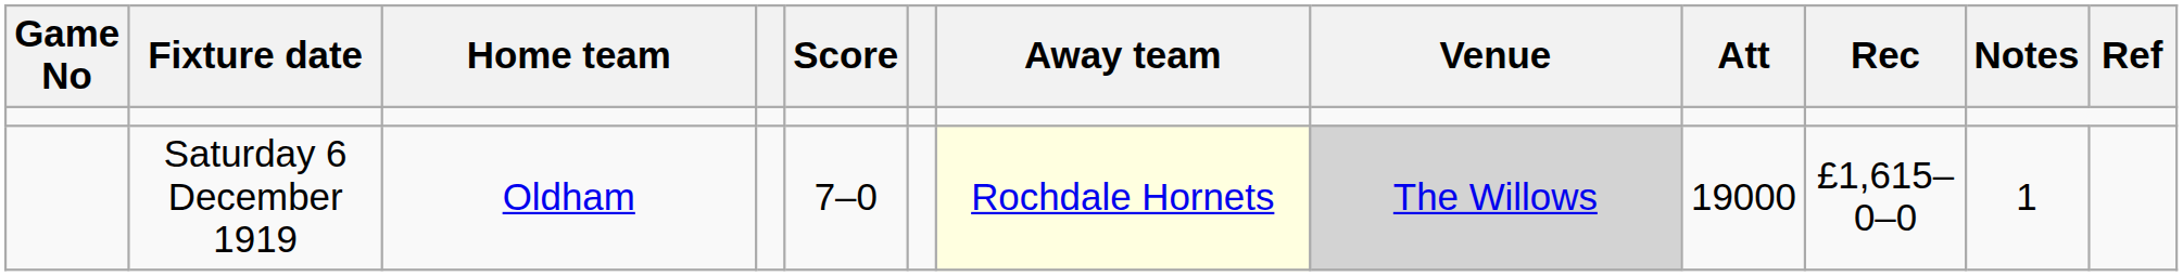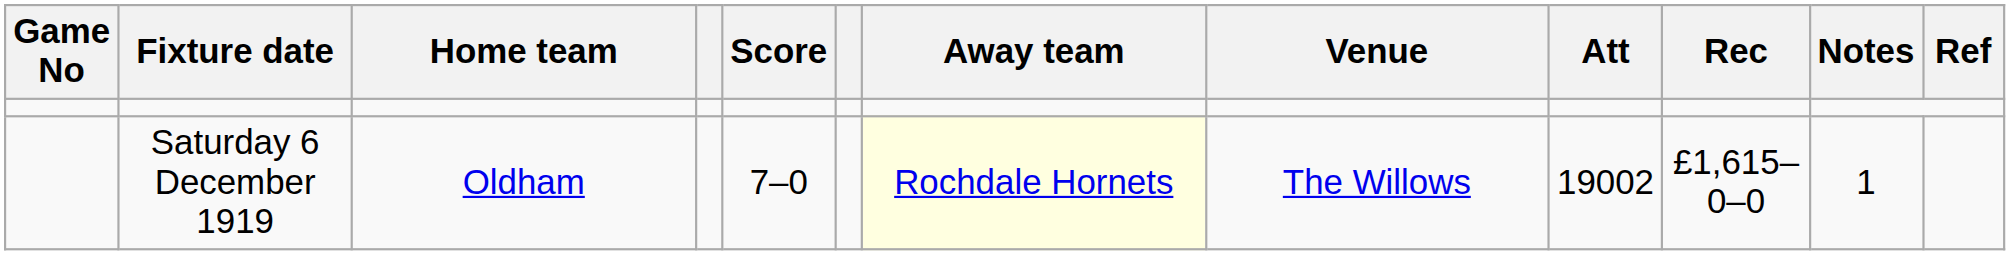 <table class="wikitable" style="text-align:center;">
 <tr>
 <th width=20 abbr="No">Game No</th>
 <th width=100 abbr="Date">Fixture date</th>
 <th width=150 abbr="Home team">Home team</th>
 <th width=5 abbr="space"></th>
 <th width=20 abbr="Score">Score</th>
 <th width=5 abbr="space"></th>
 <th width=150 abbr="Away team">Away team</th>
 <th width=150 abbr="Venue">Venue</th>
 <th width=45 abbr="Att">Att</th>
 <th width=60 abbr="Rec">Rec</th>
 <th width=20 abbr="Notes">Notes</th>
 <th width=30 abbr="Ref">Ref</th>
 </tr>
 <tr>
 <td></td>
 <td></td>
 <td></td>
 <td></td>
 <td></td>
 <td></td>
 <td></td>
 <td></td>
 <td></td>
 <td></td>
 </tr>
 <tr>
 <td></td>
 <td>Saturday 6 December 1919</td>
 <td><a href='#'>Oldham</a></td>
 <td></td>
 <td>7–0</td>
 <td></td>
 <td style="background: lightyellow;"><a href='#'>Rochdale Hornets</a></td>
-<td style="background: lightgrey;"><a href='#'>The Willows</a></td>
-<td>19000</td>
+<td><a href='#'>The Willows</a></td>
+<td>19002</td>
 <td>£1,615–0–0</td>
 <td>1</td>
 <td></td>
 </tr>
 </table>
